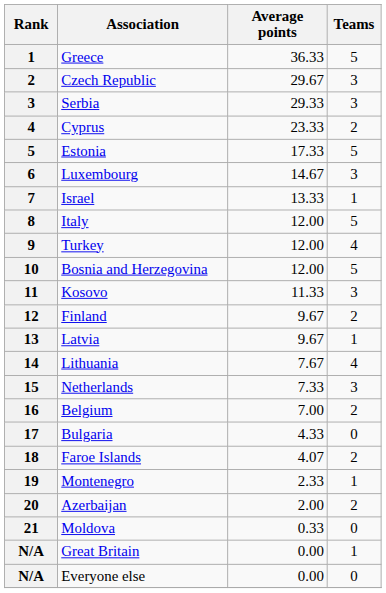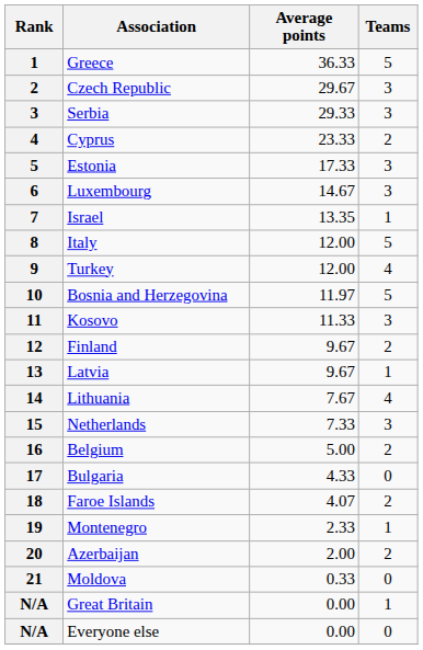 <table class="wikitable">
 <tr>
 <th width=50>Rank</th>
 <th width=175>Association</th>
 <th width=100>Average points</th>
 <th width=50>Teams</th>
 </tr>
 <tr>
 <th>1</th>
 <td> <a href='#'>Greece</a></td>
 <td align=right>36.33</td>
 <td align=center rowspan=1>5</td>
 </tr>
 <tr>
 <th>2</th>
 <td> <a href='#'>Czech Republic</a></td>
 <td align=right>29.67</td>
 <td align=center rowspan=1>3</td>
 </tr>
 <tr>
 <th>3</th>
 <td> <a href='#'>Serbia</a></td>
 <td align=right>29.33</td>
 <td align=center rowspan=1>3</td>
 </tr>
 <tr>
 <th>4</th>
 <td> <a href='#'>Cyprus</a></td>
 <td align=right>23.33</td>
 <td align=center rowspan=1>2</td>
 </tr>
 <tr>
 <th>5</th>
 <td> <a href='#'>Estonia</a></td>
 <td align=right>17.33</td>
-<td align=center rowspan=1>5</td>
+<td align=center rowspan=1>3</td>
 </tr>
 <tr>
 <th>6</th>
 <td> <a href='#'>Luxembourg</a></td>
 <td align=right>14.67</td>
 <td align=center rowspan=1>3</td>
 </tr>
 <tr>
 <th>7</th>
 <td> <a href='#'>Israel</a></td>
-<td align=right>13.33</td>
+<td align=right>13.35</td>
 <td align=center rowspan=1>1</td>
 </tr>
 <tr>
 <th>8</th>
 <td> <a href='#'>Italy</a></td>
 <td align=right>12.00</td>
 <td align=center rowspan=1>5</td>
 </tr>
 <tr>
 <th>9</th>
 <td> <a href='#'>Turkey</a></td>
 <td align=right>12.00</td>
 <td align=center rowspan=1>4</td>
 </tr>
 <tr>
 <th>10</th>
 <td> <a href='#'>Bosnia and Herzegovina</a></td>
-<td align=right>12.00</td>
+<td align=right>11.97</td>
 <td align=center rowspan=1>5</td>
 </tr>
 <tr>
 <th>11</th>
 <td> <a href='#'>Kosovo</a></td>
 <td align=right>11.33</td>
 <td align=center rowspan=1>3</td>
 </tr>
 <tr>
 <th>12</th>
 <td> <a href='#'>Finland</a></td>
 <td align=right>9.67</td>
 <td align=center rowspan=1>2</td>
 </tr>
 <tr>
 <th>13</th>
 <td> <a href='#'>Latvia</a></td>
 <td align=right>9.67</td>
 <td align=center rowspan=1>1</td>
 </tr>
 <tr>
 <th>14</th>
 <td> <a href='#'>Lithuania</a></td>
 <td align=right>7.67</td>
 <td align=center rowspan=1>4</td>
 </tr>
 <tr>
 <th>15</th>
 <td> <a href='#'>Netherlands</a></td>
 <td align=right>7.33</td>
 <td align=center rowspan=1>3</td>
 </tr>
 <tr>
 <th>16</th>
 <td> <a href='#'>Belgium</a></td>
-<td align=right>7.00</td>
+<td align=right>5.00</td>
 <td align=center rowspan=1>2</td>
 </tr>
 <tr>
 <th>17</th>
 <td> <a href='#'>Bulgaria</a></td>
 <td align=right>4.33</td>
 <td align=center rowspan=1>0</td>
 </tr>
 <tr>
 <th>18</th>
 <td> <a href='#'>Faroe Islands</a></td>
 <td align=right>4.07</td>
 <td align=center rowspan=1>2</td>
 </tr>
 <tr>
 <th>19</th>
 <td> <a href='#'>Montenegro</a></td>
 <td align=right>2.33</td>
 <td align=center rowspan=1>1</td>
 </tr>
 <tr>
 <th>20</th>
 <td> <a href='#'>Azerbaijan</a></td>
 <td align=right>2.00</td>
 <td align=center rowspan=1>2</td>
 </tr>
 <tr>
 <th>21</th>
 <td> <a href='#'>Moldova</a></td>
 <td align=right>0.33</td>
 <td align=center rowspan=1>0</td>
 </tr>
 <tr>
 <th>N/A</th>
 <td> <a href='#'>Great Britain</a></td>
 <td align=right>0.00</td>
 <td align=center rowspan=1>1</td>
 </tr>
 <tr>
 <th>N/A</th>
 <td> Everyone else</td>
 <td align=right>0.00</td>
 <td align=center rowspan=1>0</td>
 </tr>
 <tr>
 </tr>
 </table>
